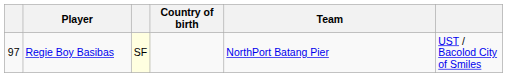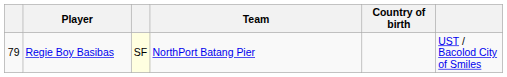 <table class="wikitable plainrowheaders" style="text-align:left; font-size:95%;">
 <tr>
 <th scope="col" style="width:20px;"></th>
 <th scope="col" style="width:150px;">Player</th>
 <th scope="col" style="width:20px;"></th>
+<th scope="col" style="width:300px;">Team</th>
 <th scope="col" style="width:100px;">Country of birth</th>
-<th scope="col" style="width:300px;">Team</th>
 <th scope="col" style="width:90px;"></th>
 </tr>
 <tr>
-<td align=center>97</td>
+<td align=center>79</td>
 <td><a href='#'>Regie Boy Basibas</a></td>
 <td style="background: lightyellow;">SF</td>
+<td><a href='#'>NorthPort Batang Pier</a></td>
 <td></td>
-<td><a href='#'>NorthPort Batang Pier</a></td>
 <td><a href='#'>UST</a> / <a href='#'>Bacolod City of Smiles</a> </td>
 </tr>
 </table>
